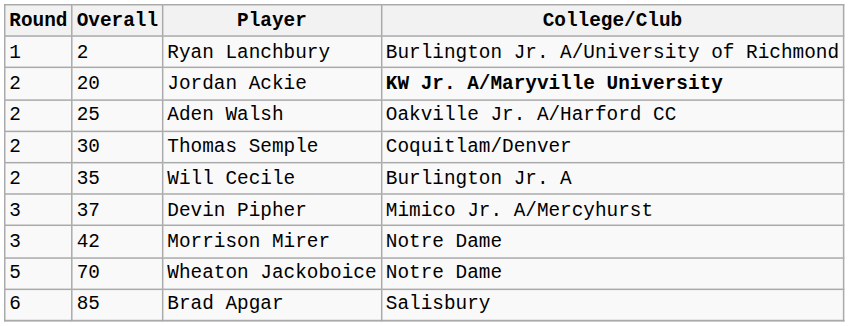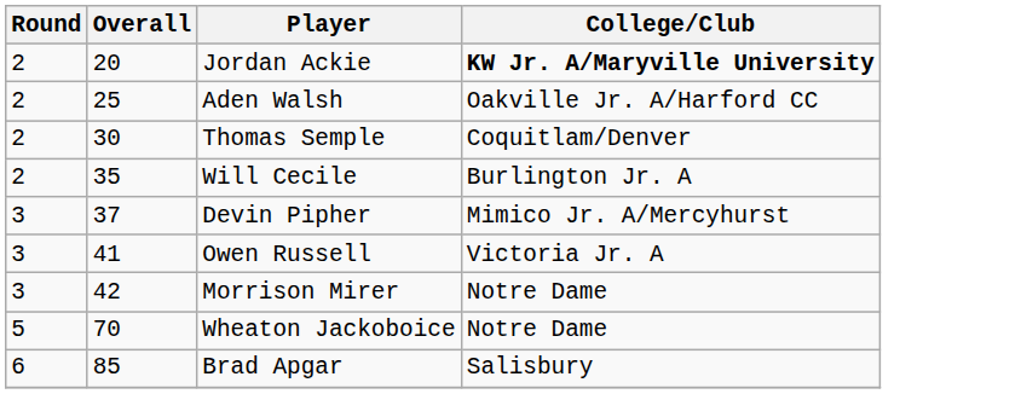 <table class="wikitable">
 <tr>
 <th>Round</th>
 <th>Overall</th>
 <th>Player</th>
 <th>College/Club</th>
-</tr>
-<tr>
-<td>1</td>
-<td>2</td>
-<td>Ryan Lanchbury</td>
-<td>Burlington Jr. A/University of Richmond</td>
 </tr>
 <tr>
 <td>2</td>
 <td>20</td>
 <td>Jordan Ackie</td>
 <td><strong>KW Jr. A/Maryville University</strong></td>
 </tr>
 <tr>
 <td>2</td>
 <td>25</td>
 <td>Aden Walsh</td>
 <td>Oakville Jr. A/Harford CC</td>
 </tr>
 <tr>
 <td>2</td>
 <td>30</td>
 <td>Thomas Semple</td>
 <td>Coquitlam/Denver</td>
 </tr>
 <tr>
 <td>2</td>
 <td>35</td>
 <td>Will Cecile</td>
 <td>Burlington Jr. A</td>
 </tr>
 <tr>
 <td>3</td>
 <td>37</td>
 <td>Devin Pipher</td>
 <td>Mimico Jr. A/Mercyhurst</td>
 </tr>
 <tr>
 <td>3</td>
+<td>41</td>
+<td>Owen Russell</td>
+<td>Victoria Jr. A</td>
+</tr>
+<tr>
+<td>3</td>
 <td>42</td>
 <td>Morrison Mirer</td>
 <td>Notre Dame</td>
 </tr>
 <tr>
 <td>5</td>
 <td>70</td>
 <td>Wheaton Jackoboice</td>
 <td>Notre Dame</td>
 </tr>
 <tr>
 <td>6</td>
 <td>85</td>
 <td>Brad Apgar</td>
 <td>Salisbury</td>
 </tr>
 <tr>
 </tr>
 </table>
